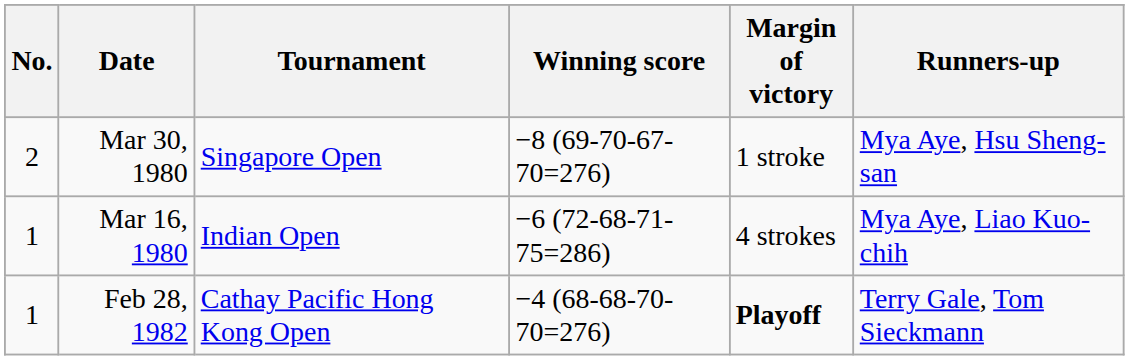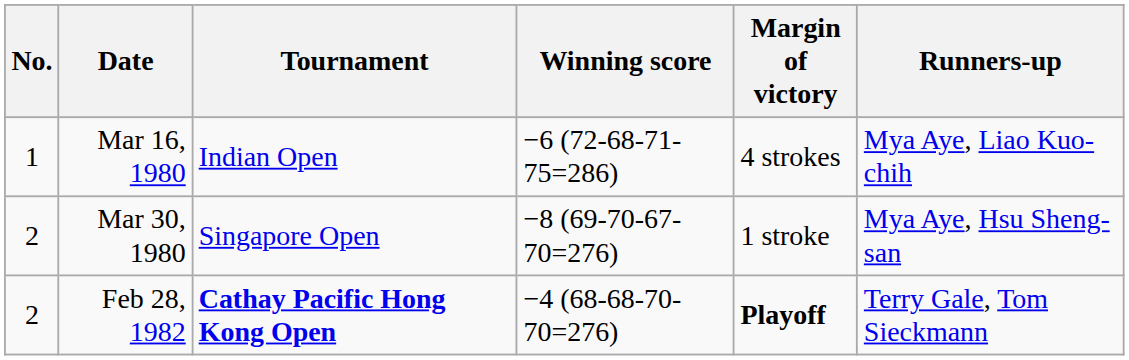 <table class="wikitable" style="font-size:95%;">
 <tr>
 <th>No.</th>
 <th>Date</th>
 <th>Tournament</th>
 <th>Winning score</th>
 <th>Margin of<br>victory</th>
 <th>Runners-up</th>
 </tr>
 <tr>
+<td align=center>1</td>
+<td align=right>Mar 16, <a href='#'>1980</a></td>
+<td><a href='#'>Indian Open</a></td>
+<td>−6 (72-68-71-75=286)</td>
+<td>4 strokes</td>
+<td> <a href='#'>Mya Aye</a>,  <a href='#'>Liao Kuo-chih</a></td>
+</tr>
+<tr>
 <td align=center>2</td>
 <td align=right>Mar 30, 1980</td>
 <td><a href='#'>Singapore Open</a></td>
 <td>−8 (69-70-67-70=276)</td>
 <td>1 stroke</td>
 <td> <a href='#'>Mya Aye</a>,  <a href='#'>Hsu Sheng-san</a></td>
 </tr>
 <tr>
-<td align=center>1</td>
-<td align=right>Mar 16, <a href='#'>1980</a></td>
-<td><a href='#'>Indian Open</a></td>
-<td>−6 (72-68-71-75=286)</td>
-<td>4 strokes</td>
-<td> <a href='#'>Mya Aye</a>,  <a href='#'>Liao Kuo-chih</a></td>
-</tr>
-<tr>
-<td align=center>1</td>
+<td align=center>2</td>
 <td align=right>Feb 28, <a href='#'>1982</a></td>
-<td><a href='#'>Cathay Pacific Hong Kong Open</a></td>
+<td><strong><a href='#'>Cathay Pacific Hong Kong Open</a></strong></td>
 <td>−4 (68-68-70-70=276)</td>
 <td><strong>Playoff</strong></td>
 <td> <a href='#'>Terry Gale</a>,  <a href='#'>Tom Sieckmann</a></td>
 </tr>
 </table>
